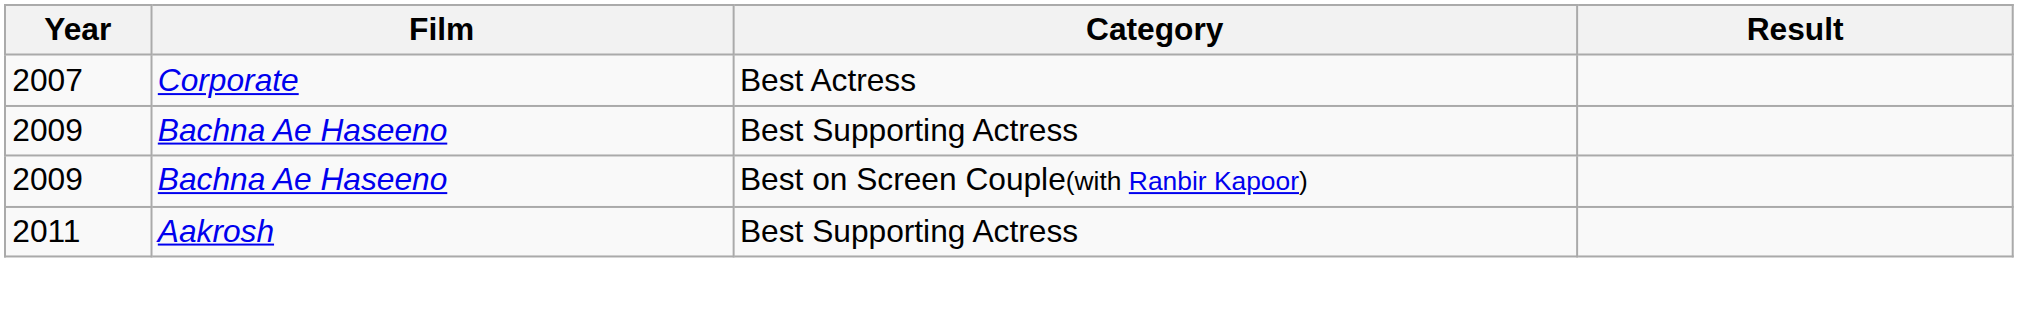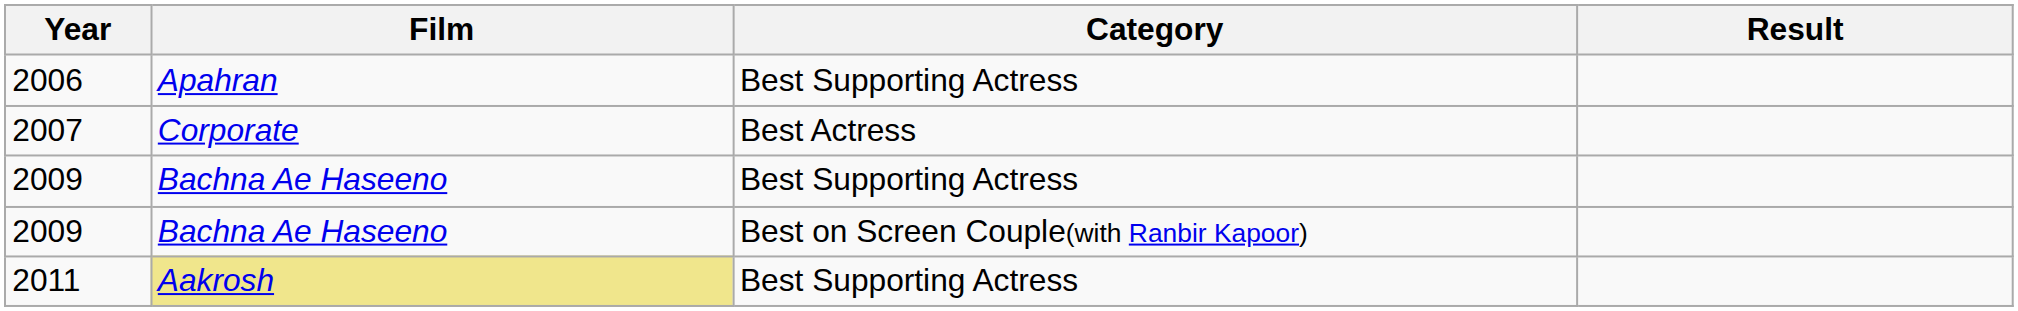 <table class="wikitable sortable plainrowheaders">
 <tr>
 <th width=5%>Year</th>
 <th width=20%>Film</th>
 <th width=29%>Category</th>
 <th width=15%>Result</th>
+</tr>
+<tr>
+<td>2006</td>
+<td><em><a href='#'>Apahran</a></em></td>
+<td>Best Supporting Actress</td>
+<td></td>
 </tr>
 <tr>
 <td>2007</td>
 <td><em><a href='#'>Corporate</a></em></td>
 <td>Best Actress</td>
 <td></td>
 </tr>
 <tr>
 <td>2009</td>
 <td><em><a href='#'>Bachna Ae Haseeno</a> </em></td>
 <td>Best Supporting Actress</td>
 <td></td>
 </tr>
 <tr>
 <td>2009</td>
 <td><em><a href='#'>Bachna Ae Haseeno</a> </em></td>
 <td>Best on Screen Couple<small>(with <a href='#'>Ranbir Kapoor</a>)</small></td>
 <td></td>
 </tr>
 <tr>
 <td>2011</td>
-<td><em><a href='#'>Aakrosh</a> </em></td>
+<td style="background: khaki;"><em><a href='#'>Aakrosh</a> </em></td>
 <td>Best Supporting Actress</td>
 <td></td>
 </tr>
 </table>
